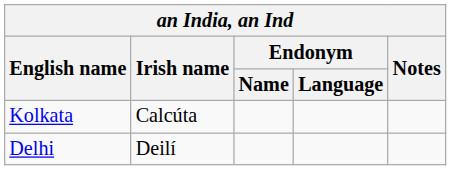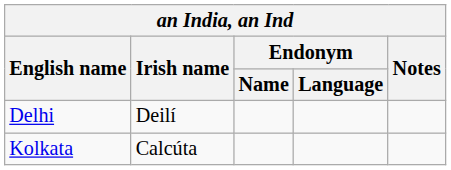 <table class="wikitable sortable">
 <tr>
 <th colspan="5"> <em>an India, an Ind</em></th>
 </tr>
 <tr>
 <th rowspan="2">English name</th>
 <th rowspan="2">Irish name</th>
 <th colspan="2">Endonym</th>
 <th rowspan="2">Notes</th>
 </tr>
 <tr>
 <th>Name</th>
 <th>Language</th>
 </tr>
 <tr>
+<td><a href='#'>Delhi</a></td>
+<td>Deilí</td>
+<td></td>
+<td></td>
+<td></td>
+</tr>
+<tr>
 <td><a href='#'>Kolkata</a></td>
 <td>Calcúta</td>
 <td></td>
 <td></td>
 <td></td>
 </tr>
-<tr>
-<td><a href='#'>Delhi</a></td>
-<td>Deilí</td>
-<td></td>
-<td></td>
-<td></td>
-</tr>
 </table>
